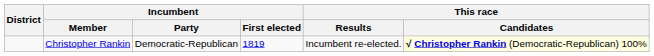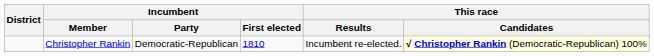 <table class=wikitable>
 <tr>
 <th rowspan=2>District</th>
 <th colspan=3>Incumbent</th>
 <th colspan=2>This race</th>
 </tr>
 <tr>
 <th>Member</th>
 <th>Party</th>
 <th>First elected</th>
 <th>Results</th>
 <th>Candidates</th>
 </tr>
 <tr>
 <td></td>
 <td><a href='#'>Christopher Rankin</a></td>
 <td>Democratic-Republican</td>
-<td><a href='#'>1819</a></td>
+<td><a href='#'>1810</a></td>
 <td>Incumbent re-elected.</td>
 <td nowrap style="background: lightyellow;"><strong>√ <a href='#'>Christopher Rankin</a></strong> (Democratic-Republican) 100%</td>
 </tr>
 </table>
